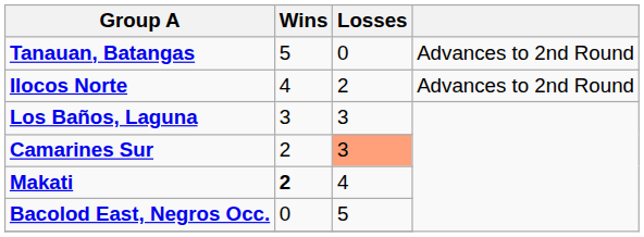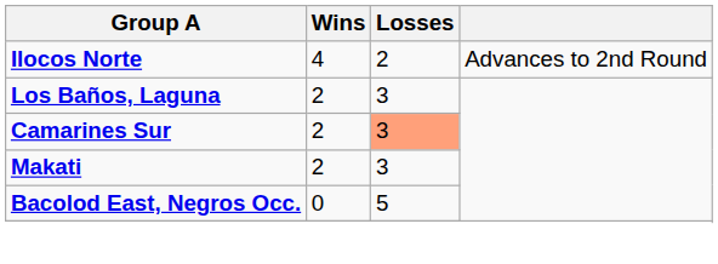 <table class="wikitable">
 <tr align=center>
 <th>Group A</th>
 <th>Wins</th>
 <th>Losses</th>
 <th></th>
-</tr>
-<tr>
-<td><strong><a href='#'>Tanauan, Batangas</a></strong></td>
-<td>5</td>
-<td>0</td>
-<td>Advances to 2nd Round</td>
 </tr>
 <tr>
 <td><strong><a href='#'>Ilocos Norte</a></strong></td>
 <td>4</td>
 <td>2</td>
 <td>Advances to 2nd Round</td>
 </tr>
 <tr>
 <td><strong><a href='#'>Los Baños, Laguna</a></strong></td>
-<td>3</td>
+<td>2</td>
 <td>3</td>
 </tr>
 <tr>
 <td><strong><a href='#'>Camarines Sur</a></strong></td>
 <td>2</td>
 <td style="background: lightsalmon;">3</td>
 </tr>
 <tr>
 <td><strong><a href='#'>Makati</a></strong></td>
-<td><strong>2</strong></td>
-<td>4</td>
+<td>2</td>
+<td>3</td>
 </tr>
 <tr>
 <td><strong><a href='#'>Bacolod East, Negros Occ.</a></strong></td>
 <td>0</td>
 <td>5</td>
 </tr>
 <tr>
 </tr>
 </table>
